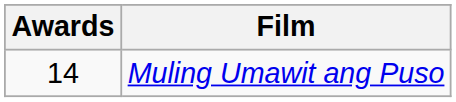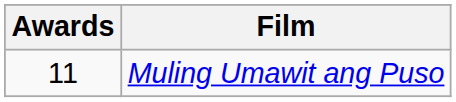 <table class="wikitable" style="text-align:center">
 <tr>
 <th scope="col">Awards</th>
 <th scope="col">Film</th>
 </tr>
 <tr>
-<td>14</td>
+<td>11</td>
 <td align=left><em><a href='#'>Muling Umawit ang Puso</a></em></td>
 </tr>
 </table>
